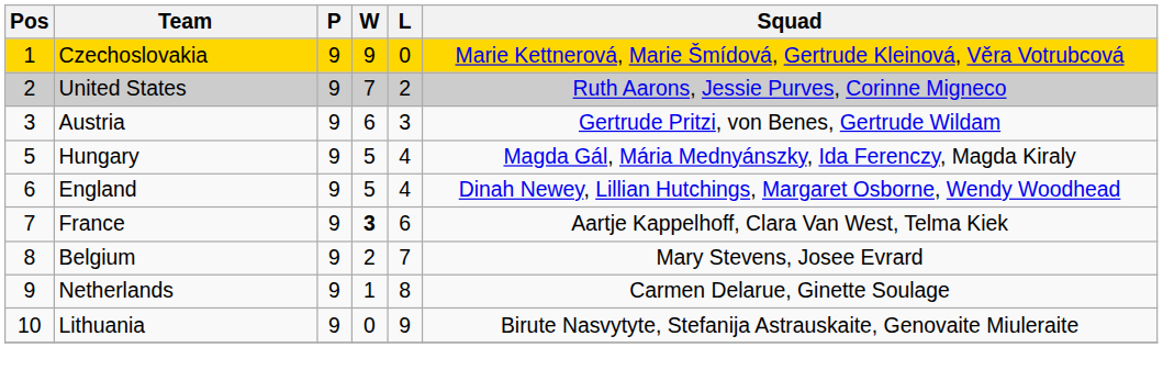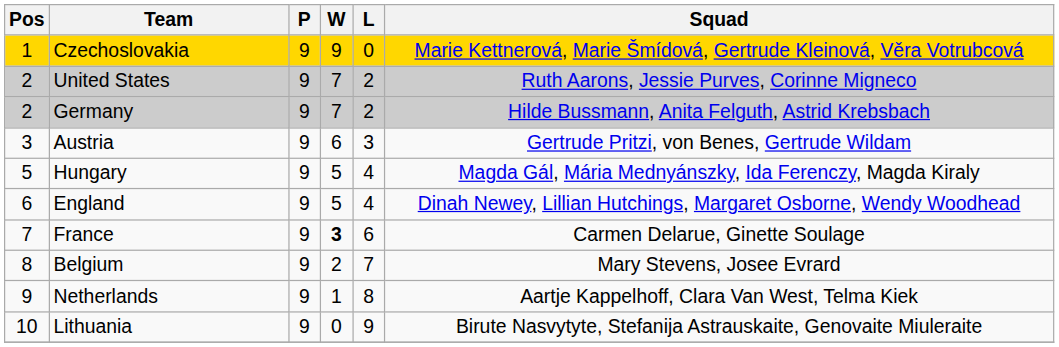 <table class="wikitable" style="font-size: 100%">
 <tr>
 <th width=20>Pos</th>
 <th width=200>Team</th>
 <th width=20>P</th>
 <th width=20>W</th>
 <th width=20>L</th>
 <th width=600>Squad</th>
 </tr>
 <tr align=center style="background: #FFD700;">
 <td>1</td>
 <td align="left"> Czechoslovakia</td>
 <td>9</td>
 <td>9</td>
 <td>0</td>
 <td><a href='#'>Marie Kettnerová</a>, <a href='#'>Marie Šmídová</a>, <a href='#'>Gertrude Kleinová</a>, <a href='#'>Věra Votrubcová</a></td>
 </tr>
 <tr align=center style="background: #CCCCCC;">
 <td>2</td>
 <td align="left"> United States</td>
 <td>9</td>
 <td>7</td>
 <td>2</td>
 <td><a href='#'>Ruth Aarons</a>, <a href='#'>Jessie Purves</a>, <a href='#'>Corinne Migneco</a></td>
+</tr>
+<tr align=center style="background: #CCCCCC;">
+<td>2</td>
+<td align="left"> Germany</td>
+<td>9</td>
+<td>7</td>
+<td>2</td>
+<td><a href='#'>Hilde Bussmann</a>, <a href='#'>Anita Felguth</a>, <a href='#'>Astrid Krebsbach</a></td>
 </tr>
 <tr align=center>
 <td>3</td>
 <td align="left"> Austria</td>
 <td>9</td>
 <td>6</td>
 <td>3</td>
 <td><a href='#'>Gertrude Pritzi</a>, von Benes, <a href='#'>Gertrude Wildam</a></td>
 </tr>
 <tr align=center>
 <td>5</td>
 <td align="left"> Hungary</td>
 <td>9</td>
 <td>5</td>
 <td>4</td>
 <td><a href='#'>Magda Gál</a>, <a href='#'>Mária Mednyánszky</a>, <a href='#'>Ida Ferenczy</a>, Magda Kiraly</td>
 </tr>
 <tr align=center>
 <td>6</td>
 <td align="left"> England</td>
 <td>9</td>
 <td>5</td>
 <td>4</td>
 <td><a href='#'>Dinah Newey</a>, <a href='#'>Lillian Hutchings</a>, <a href='#'>Margaret Osborne</a>, <a href='#'>Wendy Woodhead</a></td>
 </tr>
 <tr align=center>
 <td>7</td>
 <td align="left"> France</td>
 <td>9</td>
 <td><strong>3</strong></td>
 <td>6</td>
-<td>Aartje Kappelhoff, Clara Van West, Telma Kiek</td>
+<td>Carmen Delarue, Ginette Soulage</td>
 </tr>
 <tr align=center>
 <td>8</td>
 <td align="left"> Belgium</td>
 <td>9</td>
 <td>2</td>
 <td>7</td>
 <td>Mary Stevens, Josee Evrard</td>
 </tr>
 <tr align=center>
 <td>9</td>
 <td align="left"> Netherlands</td>
 <td>9</td>
 <td>1</td>
 <td>8</td>
-<td>Carmen Delarue, Ginette Soulage</td>
+<td>Aartje Kappelhoff, Clara Van West, Telma Kiek</td>
 </tr>
 <tr align=center>
 <td>10</td>
 <td align="left"> Lithuania</td>
 <td>9</td>
 <td>0</td>
 <td>9</td>
 <td>Birute Nasvytyte, Stefanija Astrauskaite, Genovaite Miuleraite</td>
 </tr>
 <tr align=center>
 </tr>
 </table>
